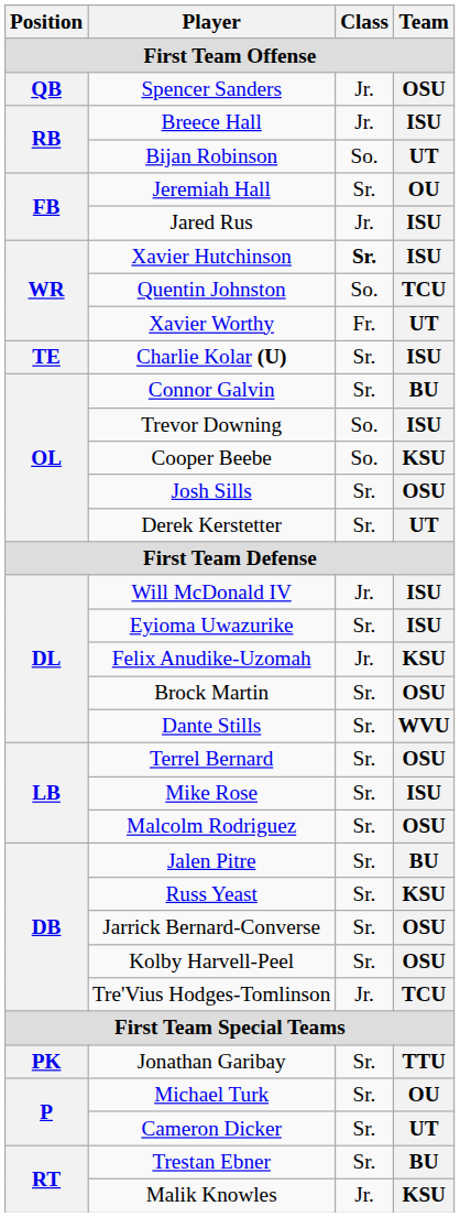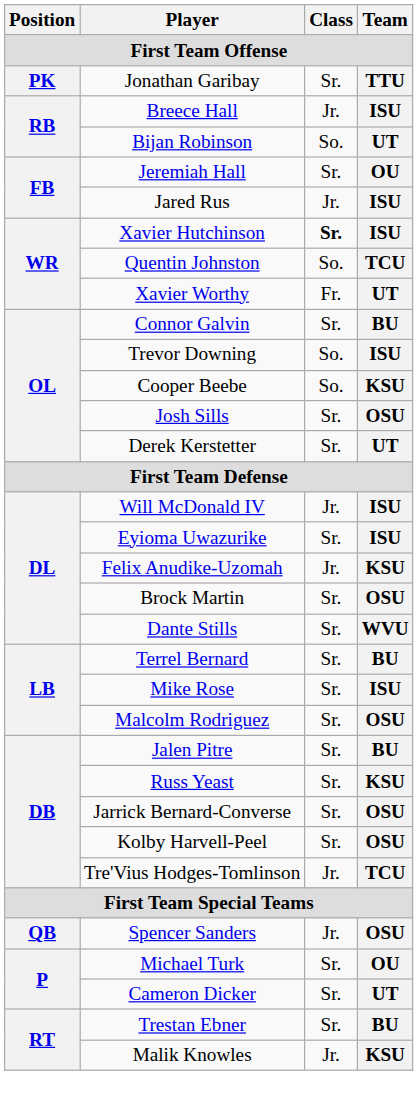 <table class="wikitable">
 <tr>
 <th>Position</th>
 <th>Player</th>
 <th>Class</th>
 <th>Team</th>
 </tr>
 <tr>
 <td colspan="4" style="text-align:center; background:#ddd;"><strong>First Team Offense</strong></td>
 </tr>
 <tr style="text-align:center;">
-<th rowspan="1"><a href='#'>QB</a></th>
-<td><a href='#'>Spencer Sanders</a></td>
-<td>Jr.</td>
-<th>OSU</th>
+<th rowspan="1"><a href='#'>PK</a></th>
+<td>Jonathan Garibay</td>
+<td>Sr.</td>
+<th>TTU</th>
 </tr>
 <tr style="text-align:center;">
 <th rowspan="2"><a href='#'>RB</a></th>
 <td><a href='#'>Breece Hall</a></td>
 <td>Jr.</td>
 <th>ISU</th>
 </tr>
 <tr style="text-align:center;">
 <td><a href='#'>Bijan Robinson</a></td>
 <td>So.</td>
 <th>UT</th>
 </tr>
 <tr style="text-align:center;">
 <th rowspan="2"><a href='#'>FB</a></th>
 <td><a href='#'>Jeremiah Hall</a></td>
 <td>Sr.</td>
 <th>OU</th>
 </tr>
 <tr style="text-align:center;">
 <td>Jared Rus</td>
 <td>Jr.</td>
 <th>ISU</th>
 </tr>
 <tr style="text-align:center;">
 <th rowspan="3"><a href='#'>WR</a></th>
 <td><a href='#'>Xavier Hutchinson</a></td>
 <td><strong>Sr.</strong></td>
 <th>ISU</th>
 </tr>
 <tr style="text-align:center;">
 <td><a href='#'>Quentin Johnston</a></td>
 <td>So.</td>
 <th>TCU</th>
 </tr>
 <tr style="text-align:center;">
 <td><a href='#'>Xavier Worthy</a></td>
 <td>Fr.</td>
 <th>UT</th>
-</tr>
-<tr style="text-align:center;">
-<th rowspan="1"><a href='#'>TE</a></th>
-<td><a href='#'>Charlie Kolar</a> <strong>(U)</strong></td>
-<td>Sr.</td>
-<th>ISU</th>
 </tr>
 <tr style="text-align:center;">
 <th rowspan="5"><a href='#'>OL</a></th>
 <td><a href='#'>Connor Galvin</a></td>
 <td>Sr.</td>
 <th>BU</th>
 </tr>
 <tr style="text-align:center;">
 <td>Trevor Downing</td>
 <td>So.</td>
 <th>ISU</th>
 </tr>
 <tr style="text-align:center;">
 <td>Cooper Beebe</td>
 <td>So.</td>
 <th>KSU</th>
 </tr>
 <tr style="text-align:center;">
 <td><a href='#'>Josh Sills</a></td>
 <td>Sr.</td>
 <th>OSU</th>
 </tr>
 <tr style="text-align:center;">
 <td>Derek Kerstetter</td>
 <td>Sr.</td>
 <th>UT</th>
 </tr>
 <tr style="text-align:center;">
 <td colspan="4" style="text-align:center; background:#ddd;"><strong>First Team Defense</strong></td>
 </tr>
 <tr style="text-align:center;">
 <th rowspan="5"><a href='#'>DL</a></th>
 <td><a href='#'>Will McDonald IV</a></td>
 <td>Jr.</td>
 <th>ISU</th>
 </tr>
 <tr style="text-align:center;">
 <td><a href='#'>Eyioma Uwazurike</a></td>
 <td>Sr.</td>
 <th>ISU</th>
 </tr>
 <tr style="text-align:center;">
 <td><a href='#'>Felix Anudike-Uzomah</a></td>
 <td>Jr.</td>
 <th>KSU</th>
 </tr>
 <tr style="text-align:center;">
 <td>Brock Martin</td>
 <td>Sr.</td>
 <th>OSU</th>
 </tr>
 <tr style="text-align:center;">
 <td><a href='#'>Dante Stills</a></td>
 <td>Sr.</td>
 <th>WVU</th>
 </tr>
 <tr style="text-align:center;">
 <th rowspan="3"><a href='#'>LB</a></th>
 <td><a href='#'>Terrel Bernard</a></td>
 <td>Sr.</td>
-<th>OSU</th>
+<th>BU</th>
 </tr>
 <tr style="text-align:center;">
 <td><a href='#'>Mike Rose</a></td>
 <td>Sr.</td>
 <th>ISU</th>
 </tr>
 <tr style="text-align:center;">
 <td><a href='#'>Malcolm Rodriguez</a></td>
 <td>Sr.</td>
 <th>OSU</th>
 </tr>
 <tr style="text-align:center;">
 <th rowspan="5"><a href='#'>DB</a></th>
 <td><a href='#'>Jalen Pitre</a></td>
 <td>Sr.</td>
 <th>BU</th>
 </tr>
 <tr style="text-align:center;">
 <td><a href='#'>Russ Yeast</a></td>
 <td>Sr.</td>
 <th>KSU</th>
 </tr>
 <tr style="text-align:center;">
 <td>Jarrick Bernard-Converse</td>
 <td>Sr.</td>
 <th>OSU</th>
 </tr>
 <tr style="text-align:center;">
 <td>Kolby Harvell-Peel</td>
 <td>Sr.</td>
 <th>OSU</th>
 </tr>
 <tr style="text-align:center;">
 <td>Tre'Vius Hodges-Tomlinson</td>
 <td>Jr.</td>
 <th>TCU</th>
 </tr>
 <tr>
 <td colspan="4" style="text-align:center; background:#ddd;"><strong>First Team Special Teams</strong></td>
 </tr>
 <tr style="text-align:center;">
-<th rowspan="1"><a href='#'>PK</a></th>
-<td>Jonathan Garibay</td>
-<td>Sr.</td>
-<th>TTU</th>
+<th rowspan="1"><a href='#'>QB</a></th>
+<td><a href='#'>Spencer Sanders</a></td>
+<td>Jr.</td>
+<th>OSU</th>
 </tr>
 <tr style="text-align:center;">
 <th rowspan="2"><a href='#'>P</a></th>
 <td><a href='#'>Michael Turk</a></td>
 <td>Sr.</td>
 <th>OU</th>
 </tr>
 <tr style="text-align:center;">
 <td><a href='#'>Cameron Dicker</a></td>
 <td>Sr.</td>
 <th>UT</th>
 </tr>
 <tr style="text-align:center;">
 <th rowspan="2"><a href='#'>RT</a></th>
 <td><a href='#'>Trestan Ebner</a></td>
 <td>Sr.</td>
 <th>BU</th>
 </tr>
 <tr style="text-align:center;">
 <td>Malik Knowles</td>
 <td>Jr.</td>
 <th>KSU</th>
 </tr>
 </table>
